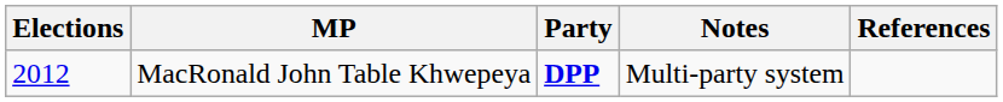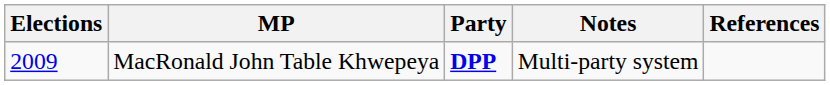 <table class="wikitable">
 <tr>
 <th>Elections</th>
 <th>MP</th>
 <th>Party</th>
 <th>Notes</th>
 <th>References</th>
 </tr>
 <tr>
-<td><a href='#'>2012</a></td>
+<td><a href='#'>2009</a></td>
 <td>MacRonald John Table Khwepeya</td>
 <td><strong><a href='#'>DPP</a></strong></td>
 <td>Multi-party system</td>
 <td></td>
 </tr>
 </table>
